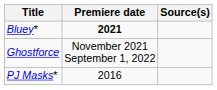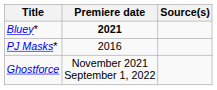 <table class="wikitable plainrowheaders sortable" style="text-align:center;">
 <tr>
 <th scope="col">Title</th>
 <th scope="col">Premiere date</th>
 <th class="unsortable">Source(s)</th>
 </tr>
 <tr>
 <td scope="row" style="text-align:left;"><em><a href='#'>Bluey</a></em>*</td>
 <td><strong>2021</strong></td>
 <td></td>
 </tr>
 <tr>
+<td scope="row" style="text-align:left;"><em><a href='#'>PJ Masks</a></em>*</td>
+<td>2016</td>
+<td></td>
+</tr>
+<tr>
 <td scope="row" style="text-align:left;"><em><a href='#'>Ghostforce</a></em></td>
 <td>November 2021<br>September 1, 2022</td>
 <td></td>
 </tr>
-<tr>
-<td scope="row" style="text-align:left;"><em><a href='#'>PJ Masks</a></em>*</td>
-<td>2016</td>
-<td></td>
-</tr>
 </table>
